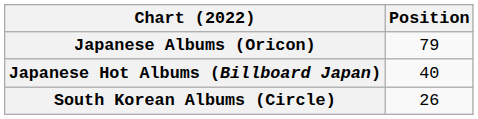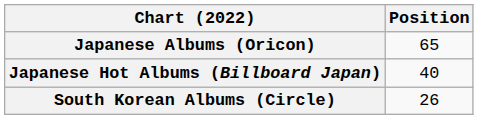 <table class="wikitable sortable plainrowheaders" style="text-align:center">
 <tr>
 <th scope="col">Chart (2022)</th>
 <th scope="col">Position</th>
 </tr>
 <tr>
 <th scope="row">Japanese Albums (Oricon)</th>
-<td>79</td>
+<td>65</td>
 </tr>
 <tr>
 <th scope="row">Japanese Hot Albums (<em>Billboard Japan</em>)</th>
 <td>40</td>
 </tr>
 <tr>
 <th scope="row">South Korean Albums (Circle)</th>
 <td>26</td>
 </tr>
 </table>
